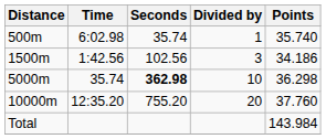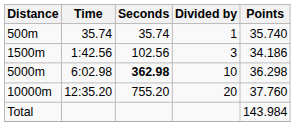 <table class="wikitable">
 <tr>
 <th>Distance</th>
 <th>Time</th>
 <th>Seconds</th>
 <th>Divided by</th>
 <th>Points</th>
 </tr>
 <tr>
 <td>500m</td>
-<td align=right>6:02.98</td>
+<td align=right>35.74</td>
 <td align=right>35.74</td>
 <td align=right>1</td>
 <td align=right>35.740</td>
 </tr>
 <tr>
 <td>1500m</td>
 <td align=right>1:42.56</td>
 <td align=right>102.56</td>
 <td align=right>3</td>
 <td align=right>34.186</td>
 </tr>
 <tr>
 <td>5000m</td>
-<td align=right>35.74</td>
+<td align=right>6:02.98</td>
 <td align=right><strong>362.98</strong></td>
 <td align=right>10</td>
 <td align=right>36.298</td>
 </tr>
 <tr>
 <td>10000m</td>
 <td align=right>12:35.20</td>
 <td align=right>755.20</td>
 <td align=right>20</td>
 <td align=right>37.760</td>
 </tr>
 <tr>
 <td>Total</td>
 <td></td>
 <td></td>
 <td></td>
 <td>143.984</td>
 </tr>
 <tr>
 </tr>
 </table>
